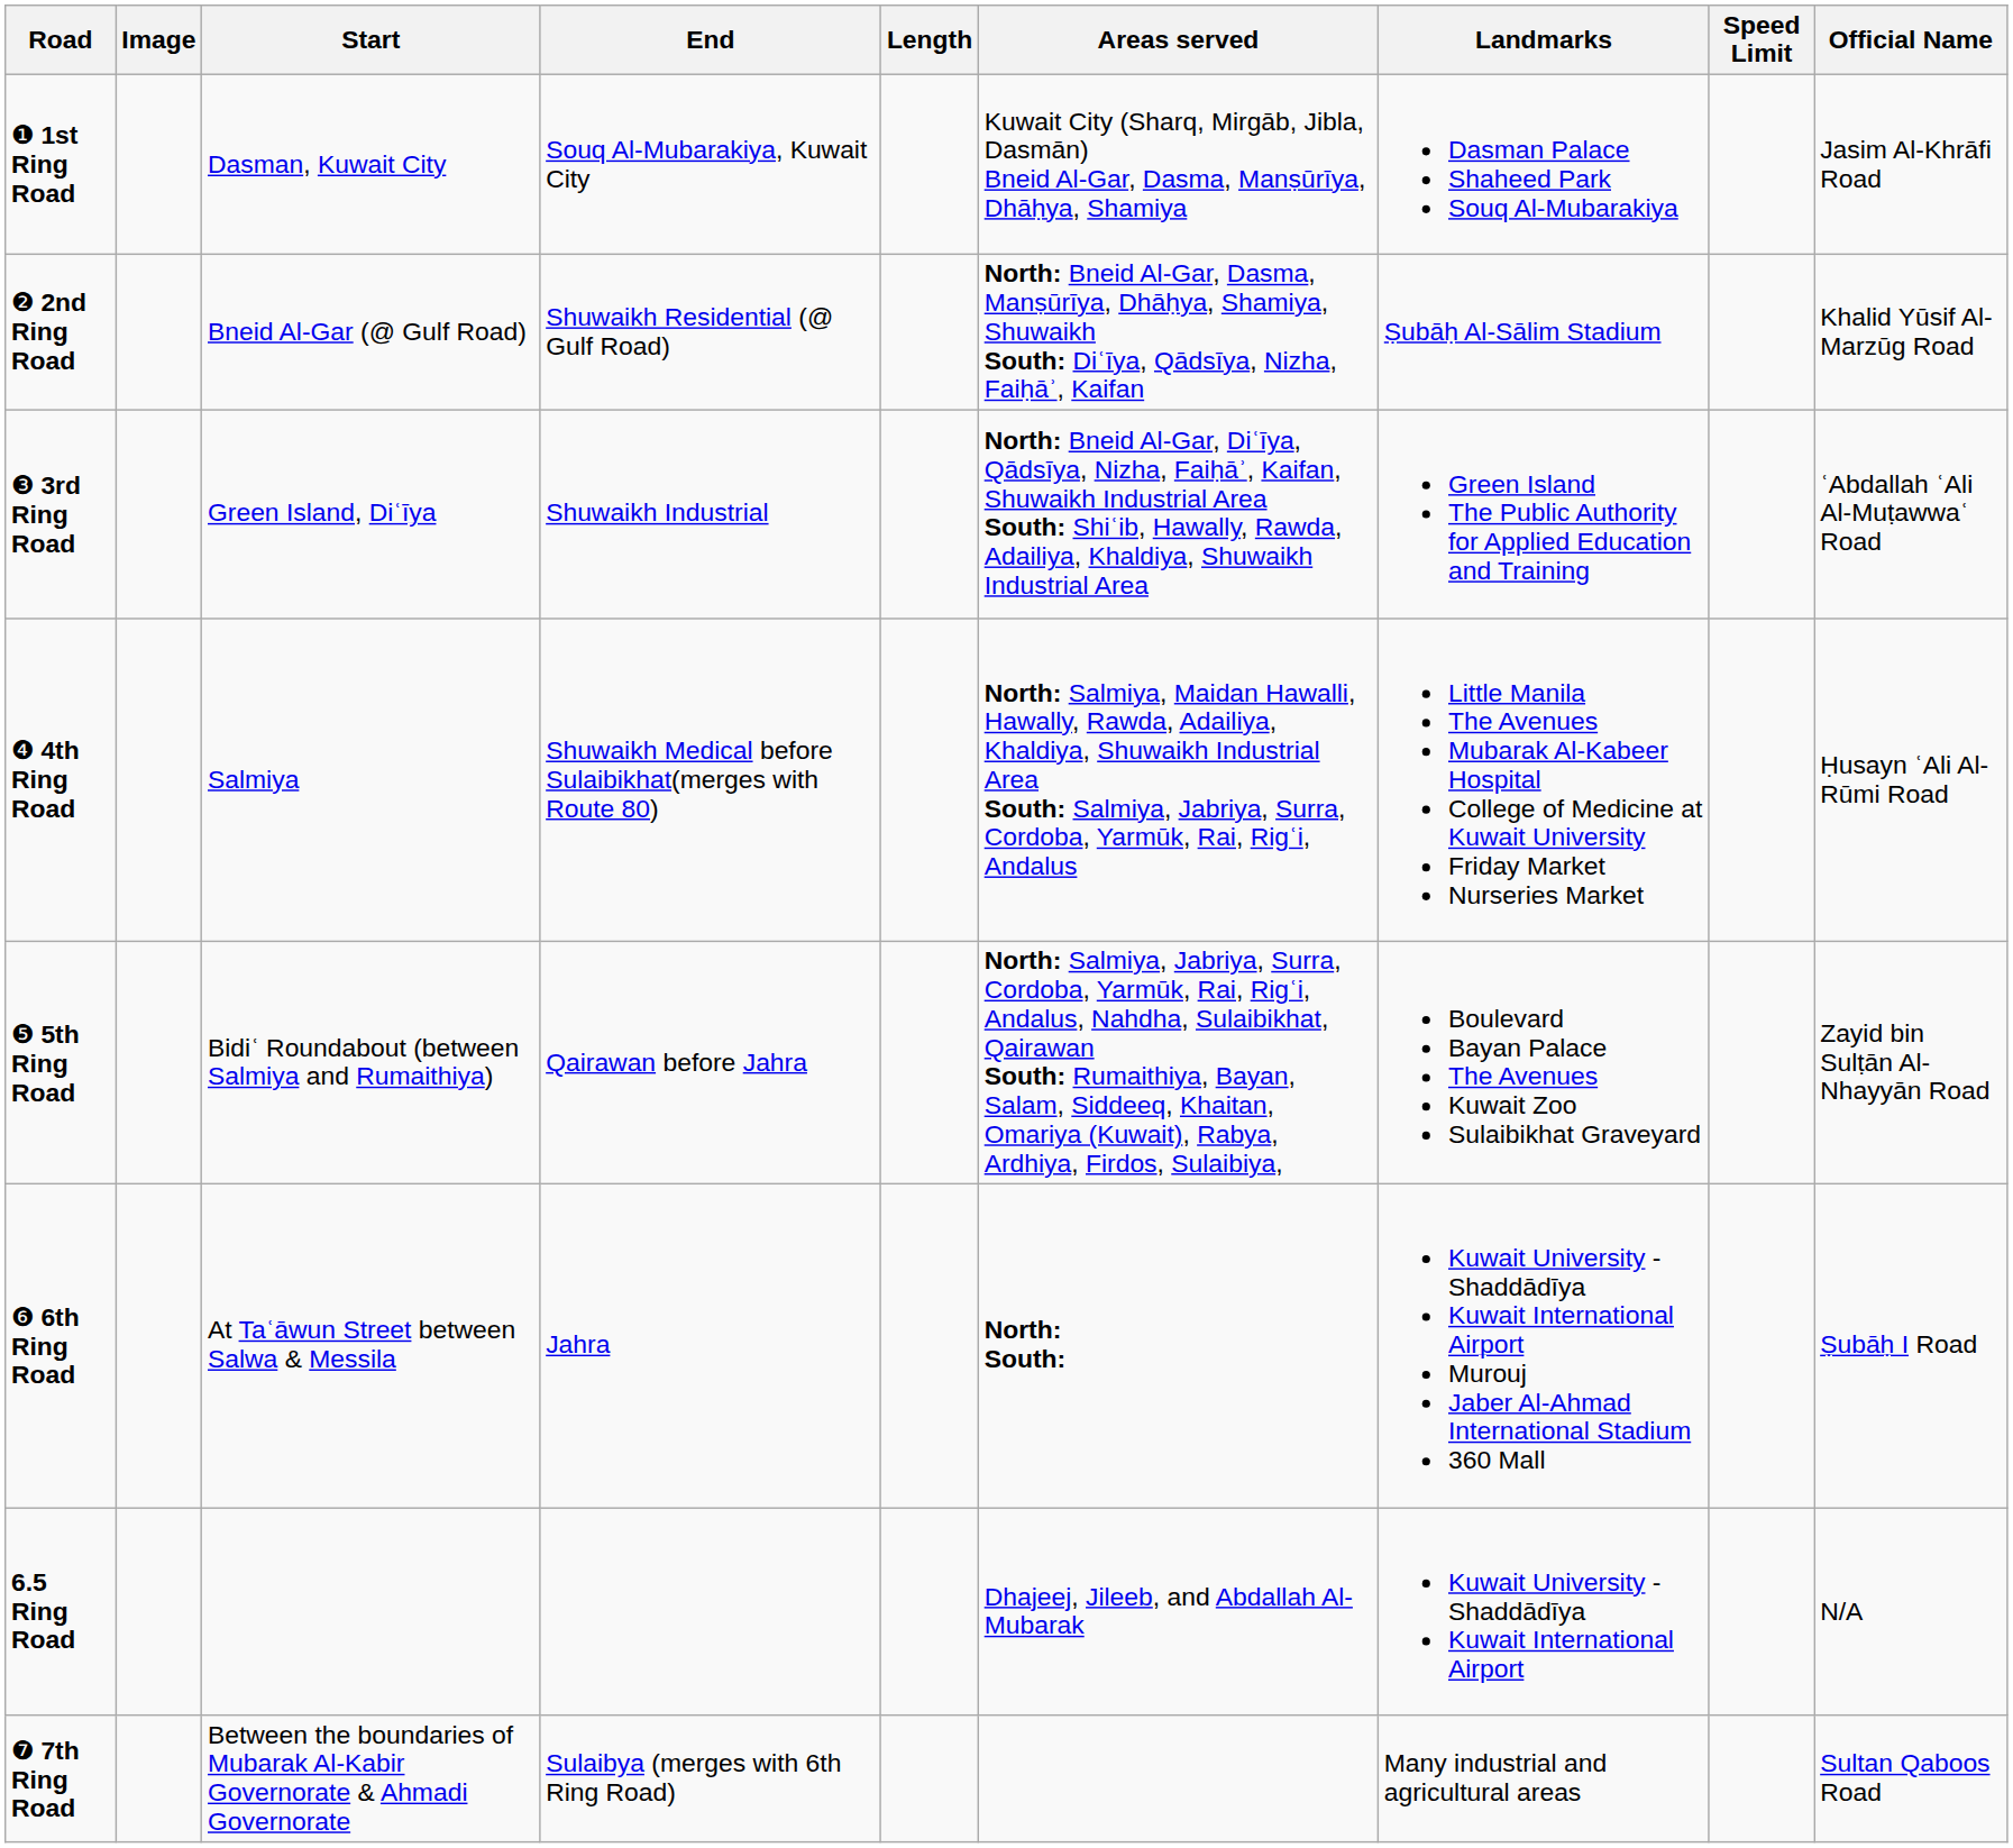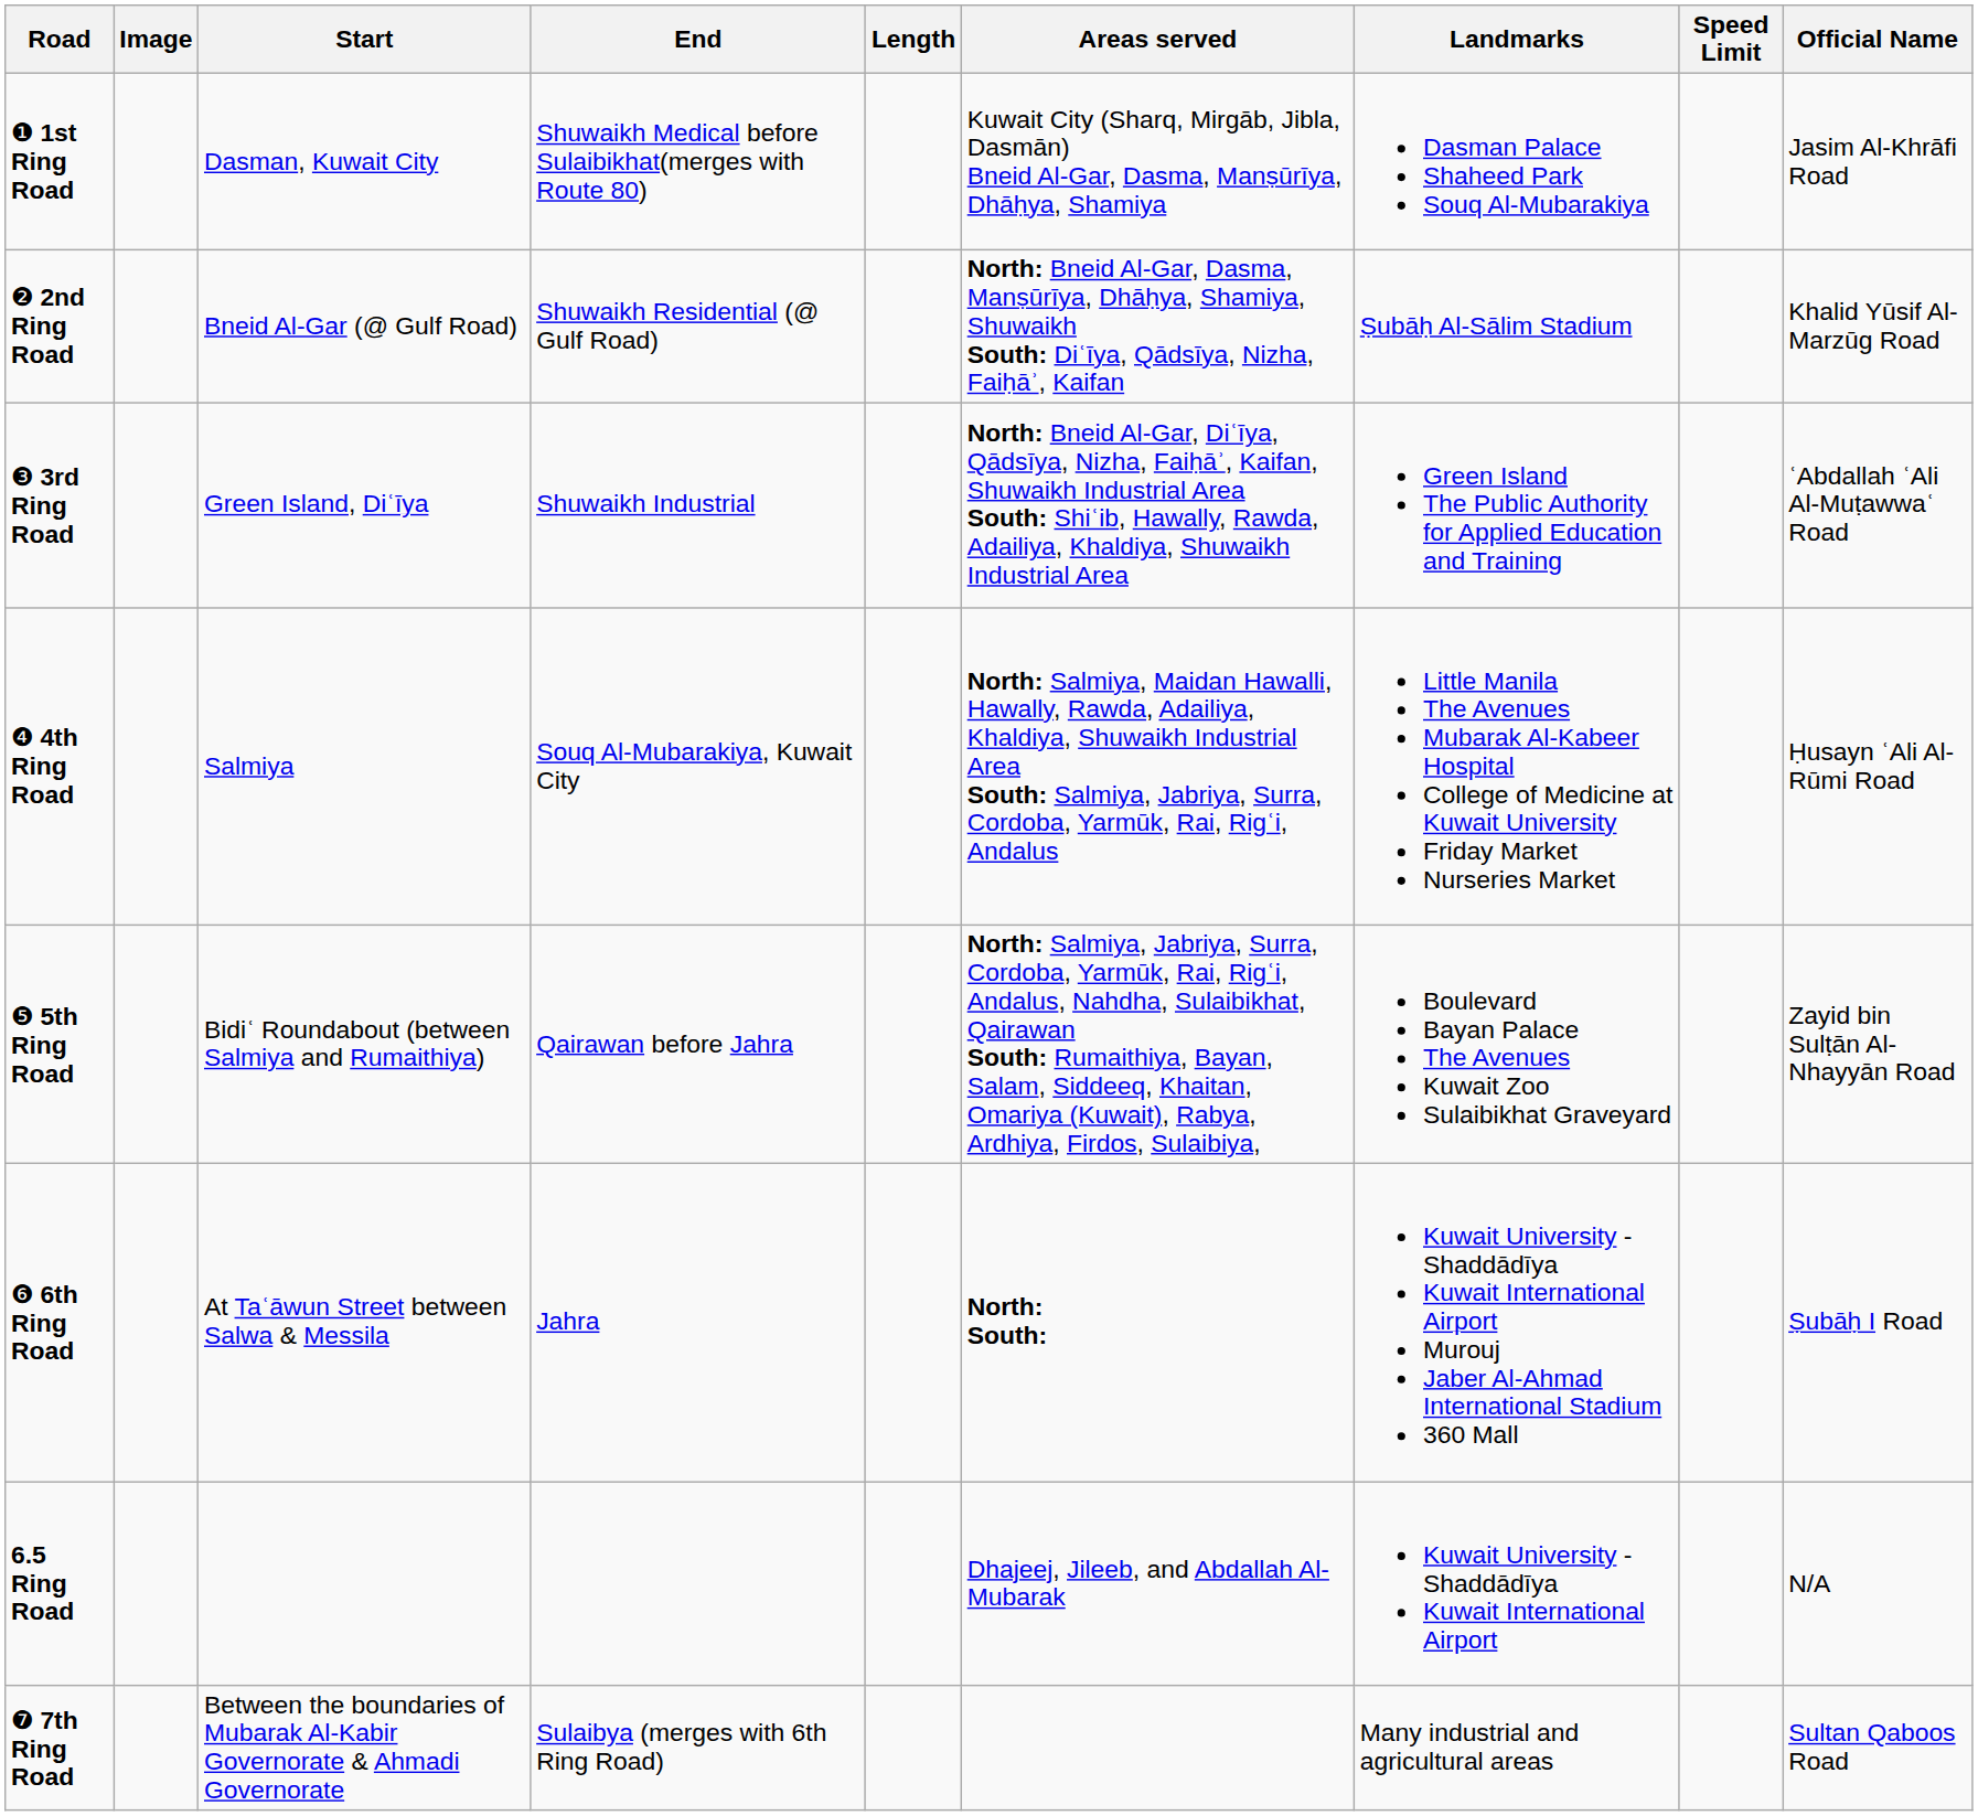 <table class="wikitable">
 <tr>
 <th>Road</th>
 <th>Image</th>
 <th>Start</th>
 <th>End</th>
 <th>Length</th>
 <th>Areas served</th>
 <th>Landmarks</th>
 <th>Speed Limit</th>
 <th>Official Name</th>
 </tr>
 <tr>
 <td>❶ <strong>1st Ring Road</strong></td>
 <td></td>
 <td><a href='#'>Dasman</a>, <a href='#'>Kuwait City</a></td>
-<td><a href='#'>Souq Al-Mubarakiya</a>, Kuwait City</td>
+<td><a href='#'>Shuwaikh Medical</a> before <a href='#'>Sulaibikhat</a>(merges with <a href='#'>Route 80</a>)</td>
 <td></td>
 <td>Kuwait City (Sharq, Mirgāb, Jibla, Dasmān)<br><a href='#'>Bneid Al-Gar</a>, <a href='#'>Dasma</a>, <a href='#'>Manṣūrīya</a>, <a href='#'>Dhāḥya</a>, <a href='#'>Shamiya</a></td>
 <td><br><ul><li><a href='#'>Dasman Palace</a></li><li><a href='#'>Shaheed Park</a></li><li><a href='#'>Souq Al-Mubarakiya</a></li></ul></td>
 <td></td>
 <td>Jasim Al-Khrāfi Road</td>
 </tr>
 <tr>
 <td>❷ <strong>2nd Ring Road</strong></td>
 <td></td>
 <td><a href='#'>Bneid Al-Gar</a> (@ Gulf Road)</td>
 <td><a href='#'>Shuwaikh Residential</a> (@ Gulf Road)</td>
 <td></td>
 <td><strong>North:</strong> <a href='#'>Bneid Al-Gar</a>, <a href='#'>Dasma</a>, <a href='#'>Manṣūrīya</a>, <a href='#'>Dhāḥya</a>, <a href='#'>Shamiya</a>, <a href='#'>Shuwaikh</a><br><strong>South:</strong> <a href='#'>Diʿīya</a>, <a href='#'>Qādsīya</a>, <a href='#'>Nizha</a>, <a href='#'>Faiḥāʾ</a>, <a href='#'>Kaifan</a></td>
 <td><a href='#'>Ṣubāḥ Al-Sālim Stadium</a></td>
 <td></td>
 <td>Khalid Yūsif Al-Marzūg Road</td>
 </tr>
 <tr>
 <td>❸ <strong>3rd Ring Road</strong></td>
 <td></td>
 <td><a href='#'>Green Island</a>, <a href='#'>Diʿīya</a></td>
 <td><a href='#'>Shuwaikh Industrial</a></td>
 <td></td>
 <td><strong>North:</strong> <a href='#'>Bneid Al-Gar</a>, <a href='#'>Diʿīya</a>, <a href='#'>Qādsīya</a>, <a href='#'>Nizha</a>, <a href='#'>Faiḥāʾ</a>, <a href='#'>Kaifan</a>, <a href='#'>Shuwaikh Industrial Area</a><br><strong>South:</strong> <a href='#'>Shiʿib</a>, <a href='#'>Hawally</a>, <a href='#'>Rawda</a>, <a href='#'>Adailiya</a>, <a href='#'>Khaldiya</a>, <a href='#'>Shuwaikh Industrial Area</a></td>
 <td><br><ul><li><a href='#'>Green Island</a></li><li><a href='#'>The Public Authority for Applied Education and Training</a></li></ul></td>
 <td></td>
 <td>ʿAbdallah ʿAli Al-Muṭawwaʿ Road</td>
 </tr>
 <tr>
 <td>❹ <strong>4th Ring Road</strong></td>
 <td></td>
 <td><a href='#'>Salmiya</a></td>
-<td><a href='#'>Shuwaikh Medical</a> before <a href='#'>Sulaibikhat</a>(merges with <a href='#'>Route 80</a>)</td>
+<td><a href='#'>Souq Al-Mubarakiya</a>, Kuwait City</td>
 <td></td>
 <td><strong>North:</strong> <a href='#'>Salmiya</a>, <a href='#'>Maidan Hawalli</a>, <a href='#'>Hawally</a>, <a href='#'>Rawda</a>, <a href='#'>Adailiya</a>, <a href='#'>Khaldiya</a>, <a href='#'>Shuwaikh Industrial Area</a><br><strong>South:</strong> <a href='#'>Salmiya</a>, <a href='#'>Jabriya</a>, <a href='#'>Surra</a>, <a href='#'>Cordoba</a>, <a href='#'>Yarmūk</a>, <a href='#'>Rai</a>, <a href='#'>Rigʿi</a>, <a href='#'>Andalus</a></td>
 <td><br><ul><li><a href='#'>Little Manila</a></li><li><a href='#'>The Avenues</a></li><li><a href='#'>Mubarak Al-Kabeer Hospital</a></li><li>College of Medicine at <a href='#'>Kuwait University</a></li><li>Friday Market</li><li>Nurseries Market</li></ul></td>
 <td></td>
 <td>Ḥusayn ʿAli Al-Rūmi Road</td>
 </tr>
 <tr>
 <td>❺ <strong>5th Ring Road</strong></td>
 <td></td>
 <td>Bidiʿ Roundabout (between <a href='#'>Salmiya</a> and <a href='#'>Rumaithiya</a>)</td>
 <td><a href='#'>Qairawan</a> before <a href='#'>Jahra</a></td>
 <td></td>
 <td><strong>North:</strong> <a href='#'>Salmiya</a>, <a href='#'>Jabriya</a>, <a href='#'>Surra</a>, <a href='#'>Cordoba</a>, <a href='#'>Yarmūk</a>, <a href='#'>Rai</a>, <a href='#'>Rigʿi</a>, <a href='#'>Andalus</a>, <a href='#'>Nahdha</a>, <a href='#'>Sulaibikhat</a>, <a href='#'>Qairawan</a><br><strong>South:</strong> <a href='#'>Rumaithiya</a>, <a href='#'>Bayan</a>, <a href='#'>Salam</a>, <a href='#'>Siddeeq</a>, <a href='#'>Khaitan</a>, <a href='#'>Omariya (Kuwait)</a>, <a href='#'>Rabya</a>, <a href='#'>Ardhiya</a>, <a href='#'>Firdos</a>, <a href='#'>Sulaibiya</a>,</td>
 <td><br><ul><li>Boulevard</li><li>Bayan Palace</li><li><a href='#'>The Avenues</a></li><li>Kuwait Zoo</li><li>Sulaibikhat Graveyard</li></ul></td>
 <td></td>
 <td>Zayid bin Sulṭān Al-Nhayyān Road</td>
 </tr>
 <tr>
 <td>❻ <strong>6th Ring Road</strong></td>
 <td></td>
 <td>At <a href='#'>Taʿāwun Street</a> between <a href='#'>Salwa</a> & <a href='#'>Messila</a></td>
 <td><a href='#'>Jahra</a></td>
 <td></td>
 <td><strong>North:</strong><br><strong>South:</strong></td>
 <td><br><ul><li><a href='#'>Kuwait University</a> - Shaddādīya</li><li><a href='#'>Kuwait International Airport</a></li><li>Murouj</li><li><a href='#'>Jaber Al-Ahmad International Stadium</a></li><li>360 Mall</li></ul></td>
 <td></td>
 <td><a href='#'>Ṣubāḥ I</a> Road</td>
 </tr>
 <tr>
 <td><strong>6.5 Ring Road</strong></td>
 <td></td>
 <td></td>
 <td></td>
 <td></td>
 <td><a href='#'>Dhajeej</a>, <a href='#'>Jileeb</a>, and <a href='#'>Abdallah Al-Mubarak</a></td>
 <td><br><ul><li><a href='#'>Kuwait University</a> - Shaddādīya</li><li><a href='#'>Kuwait International Airport</a></li></ul></td>
 <td></td>
 <td>N/A</td>
 </tr>
 <tr>
 <td>❼ <strong>7th Ring Road</strong></td>
 <td></td>
 <td>Between the boundaries of <a href='#'>Mubarak Al-Kabir Governorate</a> & <a href='#'>Ahmadi Governorate</a></td>
 <td><a href='#'>Sulaibya</a> (merges with 6th Ring Road)</td>
 <td></td>
 <td></td>
 <td>Many industrial and agricultural areas</td>
 <td></td>
 <td><a href='#'>Sultan Qaboos</a> Road</td>
 </tr>
 </table>
